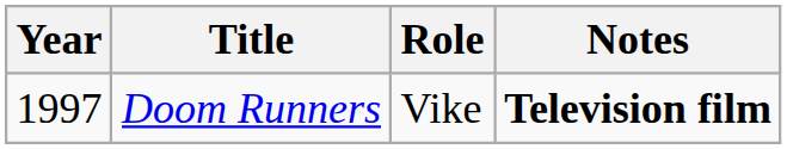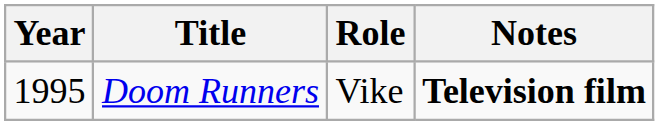 <table class="wikitable sortable">
 <tr>
 <th>Year</th>
 <th>Title</th>
 <th>Role</th>
 <th class="unsortable">Notes</th>
 </tr>
 <tr>
-<td>1997</td>
+<td>1995</td>
 <td><em><a href='#'>Doom Runners</a></em></td>
 <td>Vike</td>
 <td><strong>Television film</strong></td>
 </tr>
 </table>
